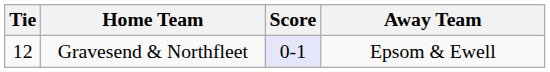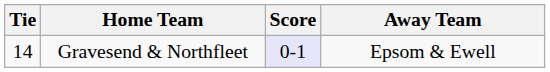 <table class="wikitable" style="text-align:center;">
 <tr>
 <th width=20>Tie</th>
 <th width=175>Home Team</th>
 <th width=20>Score</th>
 <th width=175>Away Team</th>
 </tr>
 <tr>
-<td>12</td>
+<td>14</td>
 <td>Gravesend & Northfleet</td>
 <td style="background: lavender;">0-1</td>
 <td>Epsom & Ewell</td>
 </tr>
 </table>
